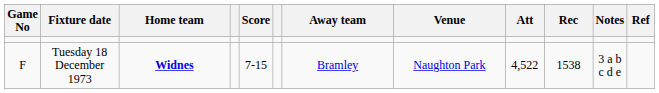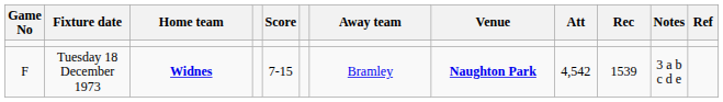 <table class="wikitable" style="text-align:center;">
 <tr>
 <th width=20 abbr="No">Game No</th>
 <th width=100 abbr="Date">Fixture date</th>
 <th width=150 abbr="Home team">Home team</th>
 <th width=5 abbr="space"></th>
 <th width=20 abbr="Score">Score</th>
 <th width=5 abbr="space"></th>
 <th width=150 abbr="Away team">Away team</th>
 <th width=150 abbr="Venue">Venue</th>
 <th width=45 abbr="Att">Att</th>
 <th width=60 abbr="Rec">Rec</th>
 <th width=20 abbr="Notes">Notes</th>
 <th width=30 abbr="Ref">Ref</th>
 </tr>
 <tr>
 <td></td>
 <td></td>
 <td></td>
 <td></td>
 <td></td>
 <td></td>
 <td></td>
 <td></td>
 <td></td>
 <td></td>
 <td></td>
 </tr>
 <tr>
 <td>F</td>
 <td>Tuesday 18 December 1973</td>
 <td><strong><a href='#'>Widnes</a></strong></td>
 <td></td>
 <td>7-15</td>
 <td></td>
 <td><a href='#'>Bramley</a></td>
-<td><a href='#'>Naughton Park</a></td>
-<td>4,522</td>
-<td>1538</td>
+<td><strong><a href='#'>Naughton Park</a></strong></td>
+<td>4,542</td>
+<td>1539</td>
 <td>3 a b c d e</td>
 <td></td>
 </tr>
 </table>
